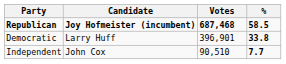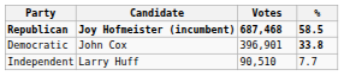 <table class="wikitable">
 <tr>
 <th>Party</th>
 <th>Candidate</th>
 <th>Votes</th>
 <th>%</th>
 </tr>
 <tr>
 <td><strong>Republican</strong></td>
 <td><strong>Joy Hofmeister</strong> <strong>(incumbent)</strong></td>
 <td><strong>687,468</strong>  </td>
 <td><strong>58.5</strong>  </td>
 </tr>
 <tr>
 <td>Democratic</td>
-<td>Larry Huff</td>
+<td>John Cox</td>
 <td>396,901  </td>
 <td><strong>33.8  </strong></td>
 </tr>
 <tr>
 <td>Independent</td>
-<td>John Cox</td>
+<td>Larry Huff</td>
 <td>90,510  </td>
-<td><strong>7.7  </strong></td>
+<td>7.7  </td>
 </tr>
 </table>
